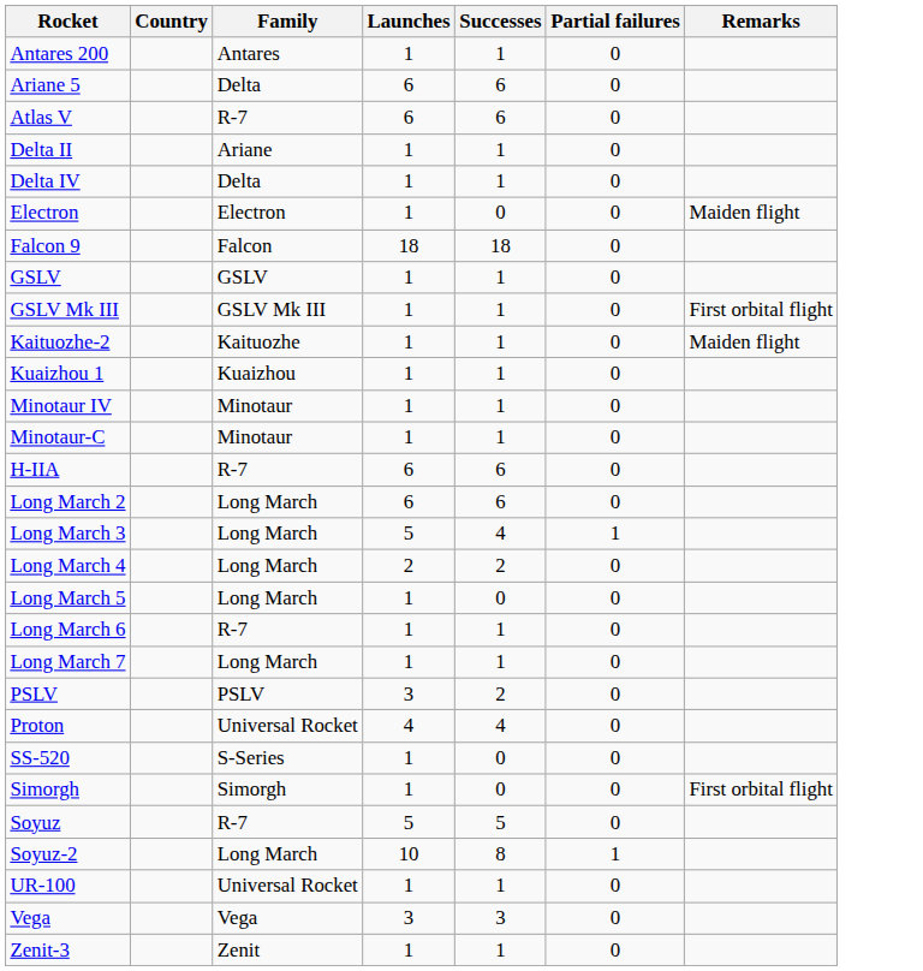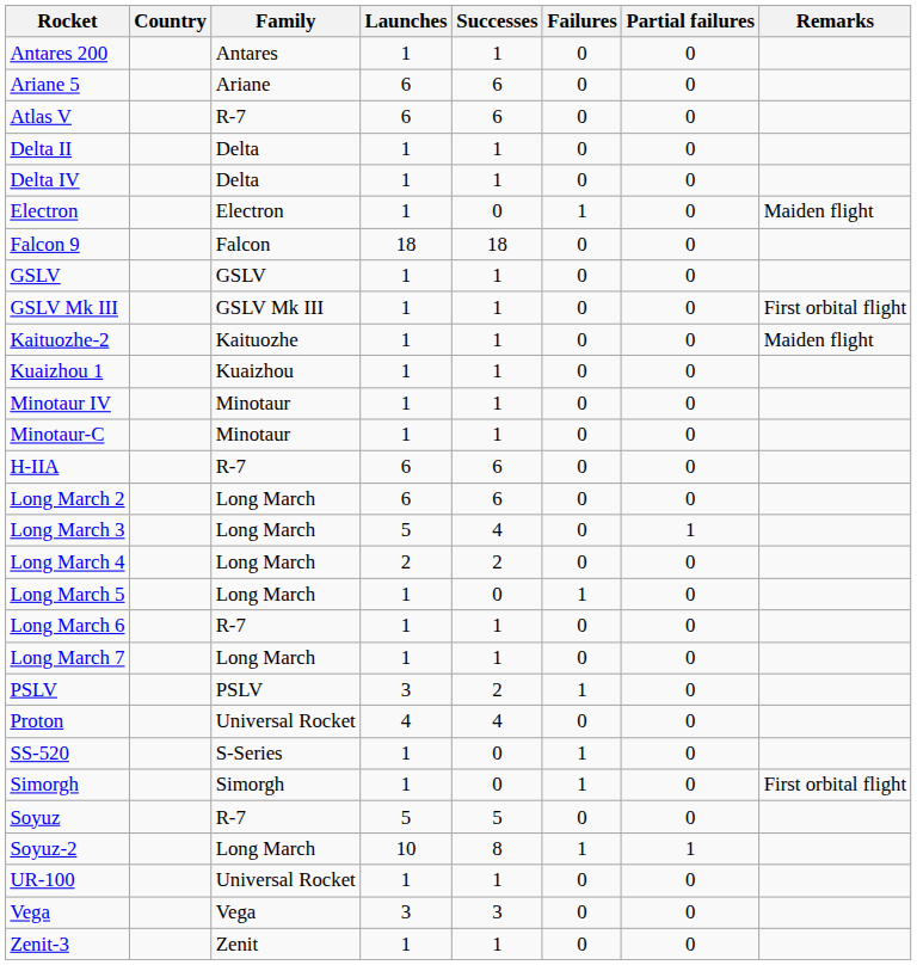 <table class="wikitable sortable collapsible collapsed" style=text-align:center>
 <tr>
 <th>Rocket</th>
 <th>Country</th>
 <th>Family</th>
 <th>Launches</th>
 <th>Successes</th>
+<th>Failures</th>
 <th>Partial failures</th>
 <th>Remarks</th>
 </tr>
 <tr>
 <td align=left><a href='#'>Antares 200</a></td>
 <td align=left></td>
 <td align=left>Antares</td>
 <td>1</td>
 <td>1</td>
 <td>0</td>
+<td>0</td>
 <td></td>
 </tr>
 <tr>
 <td align=left><a href='#'>Ariane 5</a></td>
 <td align=left></td>
-<td align=left>Delta</td>
+<td align=left>Ariane</td>
 <td>6</td>
 <td>6</td>
+<td>0</td>
 <td>0</td>
 <td></td>
 </tr>
 <tr>
 <td align=left><a href='#'>Atlas V</a></td>
 <td align=left></td>
 <td align=left>R-7</td>
 <td>6</td>
 <td>6</td>
 <td>0</td>
+<td>0</td>
 <td></td>
 </tr>
 <tr>
 <td align=left><a href='#'>Delta II</a></td>
 <td align=left></td>
-<td align=left>Ariane</td>
+<td align=left>Delta</td>
 <td>1</td>
 <td>1</td>
+<td>0</td>
 <td>0</td>
 <td></td>
 </tr>
 <tr>
 <td align=left><a href='#'>Delta IV</a></td>
 <td align=left></td>
 <td align=left>Delta</td>
 <td>1</td>
 <td>1</td>
 <td>0</td>
+<td>0</td>
 <td></td>
 </tr>
 <tr>
 <td align=left><a href='#'>Electron</a></td>
 <td align=left></td>
 <td align=left>Electron</td>
 <td>1</td>
 <td>0</td>
+<td>1</td>
 <td>0</td>
 <td align=left>Maiden flight</td>
 </tr>
 <tr>
 <td align=left><a href='#'>Falcon 9</a></td>
 <td align=left></td>
 <td align=left>Falcon</td>
 <td>18</td>
 <td>18</td>
 <td>0</td>
+<td>0</td>
 <td></td>
 </tr>
 <tr>
 <td align=left><a href='#'>GSLV</a></td>
 <td align=left></td>
 <td align=left>GSLV</td>
 <td>1</td>
 <td>1</td>
+<td>0</td>
 <td>0</td>
 <td></td>
 </tr>
 <tr>
 <td align=left><a href='#'>GSLV Mk III</a></td>
 <td align=left></td>
 <td align=left>GSLV Mk III</td>
 <td>1</td>
 <td>1</td>
 <td>0</td>
+<td>0</td>
 <td align=left>First orbital flight</td>
 </tr>
 <tr>
 <td align=left><a href='#'>Kaituozhe-2</a></td>
 <td align=left></td>
 <td align=left>Kaituozhe</td>
 <td>1</td>
 <td>1</td>
+<td>0</td>
 <td>0</td>
 <td align=left>Maiden flight</td>
 </tr>
 <tr>
 <td align=left><a href='#'>Kuaizhou 1</a></td>
 <td align=left></td>
 <td align=left>Kuaizhou</td>
 <td>1</td>
 <td>1</td>
 <td>0</td>
+<td>0</td>
 <td></td>
 </tr>
 <tr>
 <td align=left><a href='#'>Minotaur IV</a></td>
 <td align=left></td>
 <td align=left>Minotaur</td>
 <td>1</td>
 <td>1</td>
+<td>0</td>
 <td>0</td>
 <td></td>
 </tr>
 <tr>
 <td align=left><a href='#'>Minotaur-C</a></td>
 <td align=left></td>
 <td align=left>Minotaur</td>
 <td>1</td>
 <td>1</td>
 <td>0</td>
+<td>0</td>
 <td></td>
 </tr>
 <tr>
 <td align=left><a href='#'>H-IIA</a></td>
 <td align=left></td>
 <td align=left>R-7</td>
 <td>6</td>
 <td>6</td>
+<td>0</td>
 <td>0</td>
 <td></td>
 </tr>
 <tr>
 <td align=left><a href='#'>Long March 2</a></td>
 <td align=left></td>
 <td align=left>Long March</td>
 <td>6</td>
 <td>6</td>
 <td>0</td>
+<td>0</td>
 <td></td>
 </tr>
 <tr>
 <td align=left><a href='#'>Long March 3</a></td>
 <td align=left></td>
 <td align=left>Long March</td>
 <td>5</td>
 <td>4</td>
+<td>0</td>
 <td>1</td>
 <td></td>
 </tr>
 <tr>
 <td align=left><a href='#'>Long March 4</a></td>
 <td align=left></td>
 <td align=left>Long March</td>
 <td>2</td>
 <td>2</td>
 <td>0</td>
+<td>0</td>
 <td></td>
 </tr>
 <tr>
 <td align=left><a href='#'>Long March 5</a></td>
 <td align=left></td>
 <td align=left>Long March</td>
 <td>1</td>
 <td>0</td>
+<td>1</td>
 <td>0</td>
 <td></td>
 </tr>
 <tr>
 <td align=left><a href='#'>Long March 6</a></td>
 <td align=left></td>
 <td align=left>R-7</td>
 <td>1</td>
 <td>1</td>
 <td>0</td>
+<td>0</td>
 <td></td>
 </tr>
 <tr>
 <td align=left><a href='#'>Long March 7</a></td>
 <td align=left></td>
 <td align=left>Long March</td>
 <td>1</td>
 <td>1</td>
 <td>0</td>
+<td>0</td>
 <td></td>
 </tr>
 <tr>
 <td align=left><a href='#'>PSLV</a></td>
 <td align=left></td>
 <td align=left>PSLV</td>
 <td>3</td>
 <td>2</td>
+<td>1</td>
 <td>0</td>
 <td></td>
 </tr>
 <tr>
 <td align=left><a href='#'>Proton</a></td>
 <td align=left></td>
 <td align=left>Universal Rocket</td>
 <td>4</td>
 <td>4</td>
 <td>0</td>
+<td>0</td>
 <td></td>
 </tr>
 <tr>
 <td align=left><a href='#'>SS-520</a></td>
 <td align=left></td>
 <td align=left>S-Series</td>
 <td>1</td>
 <td>0</td>
+<td>1</td>
 <td>0</td>
 <td></td>
 </tr>
 <tr>
 <td align=left><a href='#'>Simorgh</a></td>
 <td align=left></td>
 <td align=left>Simorgh</td>
 <td>1</td>
 <td>0</td>
+<td>1</td>
 <td>0</td>
 <td>First orbital flight</td>
 </tr>
 <tr>
 <td align=left><a href='#'>Soyuz</a></td>
 <td align=left></td>
 <td align=left>R-7</td>
 <td>5</td>
 <td>5</td>
 <td>0</td>
+<td>0</td>
 <td></td>
 </tr>
 <tr>
 <td align=left><a href='#'>Soyuz-2</a></td>
 <td align=left></td>
 <td align=left>Long March</td>
 <td>10</td>
 <td>8</td>
+<td>1</td>
 <td>1</td>
 <td></td>
 </tr>
 <tr>
 <td align=left><a href='#'>UR-100</a></td>
 <td align=left></td>
 <td align=left>Universal Rocket</td>
 <td>1</td>
 <td>1</td>
 <td>0</td>
+<td>0</td>
 <td></td>
 </tr>
 <tr>
 <td align=left><a href='#'>Vega</a></td>
 <td align=left></td>
 <td align=left>Vega</td>
 <td>3</td>
 <td>3</td>
+<td>0</td>
 <td>0</td>
 <td></td>
 </tr>
 <tr>
 <td align=left><a href='#'>Zenit-3</a></td>
 <td align=left></td>
 <td align=left>Zenit</td>
 <td>1</td>
 <td>1</td>
 <td>0</td>
+<td>0</td>
 <td></td>
 </tr>
 </table>
